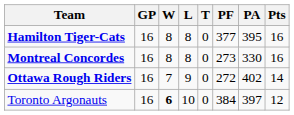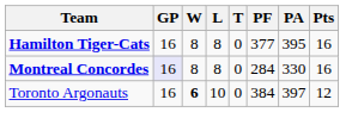 <table class="wikitable" style="float:left; margin-right:1em">
 <tr>
 <th>Team</th>
 <th>GP</th>
 <th>W</th>
 <th>L</th>
 <th>T</th>
 <th>PF</th>
 <th>PA</th>
 <th>Pts</th>
 </tr>
 <tr align="center">
 <td align="left"><strong><a href='#'>Hamilton Tiger-Cats</a></strong></td>
 <td>16</td>
 <td>8</td>
 <td>8</td>
 <td>0</td>
 <td>377</td>
 <td>395</td>
 <td>16</td>
 </tr>
 <tr align="center">
 <td align="left"><strong><a href='#'>Montreal Concordes</a></strong></td>
-<td>16</td>
+<td style="background: lavender;">16</td>
 <td>8</td>
 <td>8</td>
 <td>0</td>
-<td>273</td>
+<td>284</td>
 <td>330</td>
 <td>16</td>
-</tr>
-<tr align="center">
-<td align="left"><strong><a href='#'>Ottawa Rough Riders</a></strong></td>
-<td>16</td>
-<td>7</td>
-<td>9</td>
-<td>0</td>
-<td>272</td>
-<td>402</td>
-<td>14</td>
 </tr>
 <tr align="center">
 <td align="left"><a href='#'>Toronto Argonauts</a></td>
 <td>16</td>
 <td><strong>6</strong></td>
 <td>10</td>
 <td>0</td>
 <td>384</td>
 <td>397</td>
 <td>12</td>
 </tr>
 </table>
